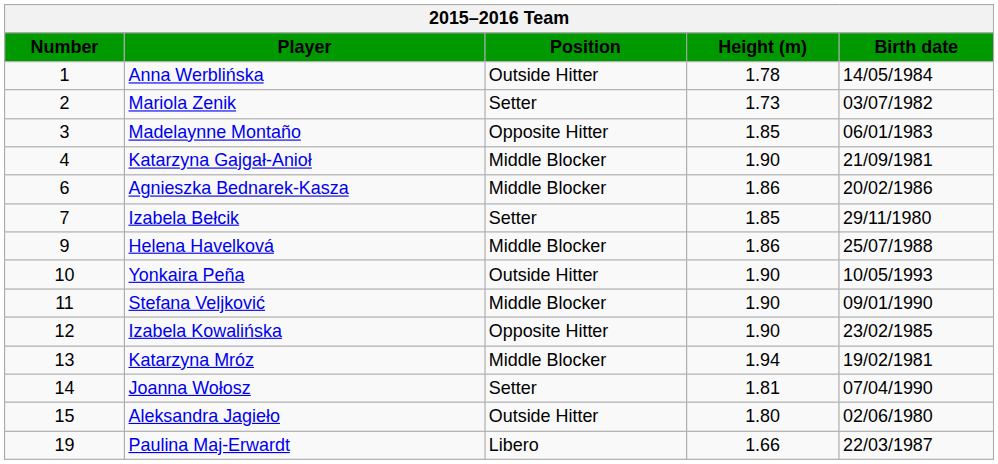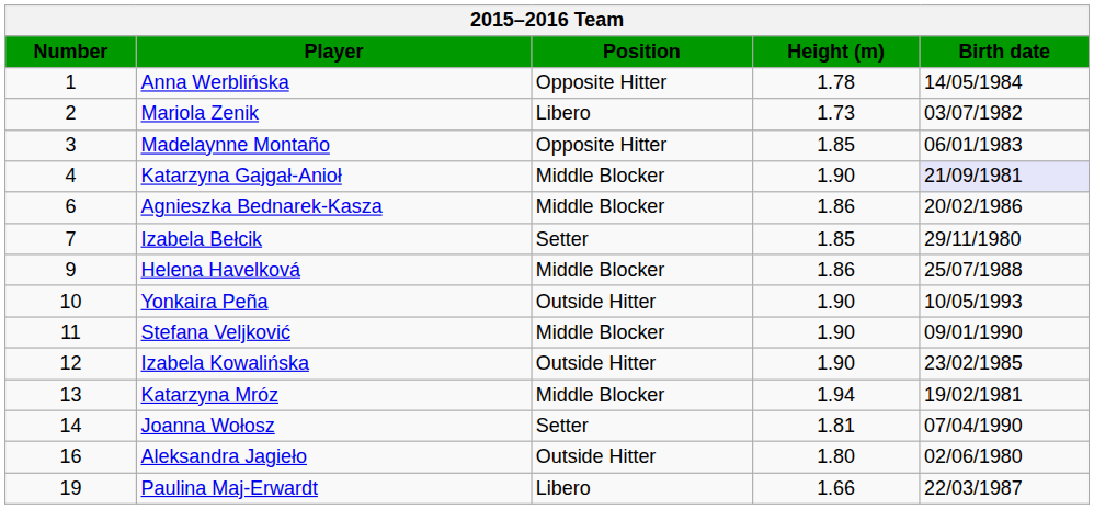 <table class="wikitable collapsible collapsed" style="width:100%;">
 <tr>
 <th colspan=6><strong>2015–2016 Team</strong></th>
 </tr>
 <tr>
 </tr>
 <tr style="background: #009900">
 <td align=center><strong>Number</strong></td>
 <td align=center><strong>Player</strong></td>
 <td align=center><strong>Position</strong></td>
 <td align=center><strong>Height (m)</strong></td>
 <td align=center><strong>Birth date</strong></td>
 </tr>
 <tr>
 <td align=center>1</td>
 <td> <a href='#'>Anna Werblińska</a></td>
-<td>Outside Hitter</td>
+<td>Opposite Hitter</td>
 <td align=center>1.78</td>
 <td>14/05/1984</td>
 </tr>
 <tr>
 <td align=center>2</td>
 <td> <a href='#'>Mariola Zenik</a></td>
-<td>Setter</td>
+<td>Libero</td>
 <td align=center>1.73</td>
 <td>03/07/1982</td>
 </tr>
 <tr>
 <td align=center>3</td>
 <td> <a href='#'>Madelaynne Montaño</a></td>
 <td>Opposite Hitter</td>
 <td align=center>1.85</td>
 <td>06/01/1983</td>
 </tr>
 <tr>
 <td align=center>4</td>
 <td> <a href='#'>Katarzyna Gajgał-Anioł</a></td>
 <td>Middle Blocker</td>
 <td align=center>1.90</td>
-<td>21/09/1981</td>
+<td style="background: lavender;">21/09/1981</td>
 </tr>
 <tr>
 <td align=center>6</td>
 <td> <a href='#'>Agnieszka Bednarek-Kasza</a></td>
 <td>Middle Blocker</td>
 <td align=center>1.86</td>
 <td>20/02/1986</td>
 </tr>
 <tr>
 <td align=center>7</td>
 <td> <a href='#'>Izabela Bełcik</a></td>
 <td>Setter</td>
 <td align=center>1.85</td>
 <td>29/11/1980</td>
 </tr>
 <tr>
 <td align=center>9</td>
 <td> <a href='#'>Helena Havelková</a></td>
 <td>Middle Blocker</td>
 <td align=center>1.86</td>
 <td>25/07/1988</td>
 </tr>
 <tr>
 <td align=center>10</td>
 <td> <a href='#'>Yonkaira Peña</a></td>
 <td>Outside Hitter</td>
 <td align=center>1.90</td>
 <td>10/05/1993</td>
 </tr>
 <tr>
 <td align=center>11</td>
 <td> <a href='#'>Stefana Veljković</a></td>
 <td>Middle Blocker</td>
 <td align=center>1.90</td>
 <td>09/01/1990</td>
 </tr>
 <tr>
 <td align=center>12</td>
 <td> <a href='#'>Izabela Kowalińska</a></td>
-<td>Opposite Hitter</td>
+<td>Outside Hitter</td>
 <td align=center>1.90</td>
 <td>23/02/1985</td>
 </tr>
 <tr>
 <td align=center>13</td>
 <td> <a href='#'>Katarzyna Mróz</a></td>
 <td>Middle Blocker</td>
 <td align=center>1.94</td>
 <td>19/02/1981</td>
 </tr>
 <tr>
 <td align=center>14</td>
 <td> <a href='#'>Joanna Wołosz</a></td>
 <td>Setter</td>
 <td align=center>1.81</td>
 <td>07/04/1990</td>
 </tr>
 <tr>
-<td align=center>15</td>
+<td align=center>16</td>
 <td> <a href='#'>Aleksandra Jagieło</a></td>
 <td>Outside Hitter</td>
 <td align=center>1.80</td>
 <td>02/06/1980</td>
 </tr>
 <tr>
 <td align=center>19</td>
 <td> <a href='#'>Paulina Maj-Erwardt</a></td>
 <td>Libero</td>
 <td align=center>1.66</td>
 <td>22/03/1987</td>
 </tr>
 </table>
